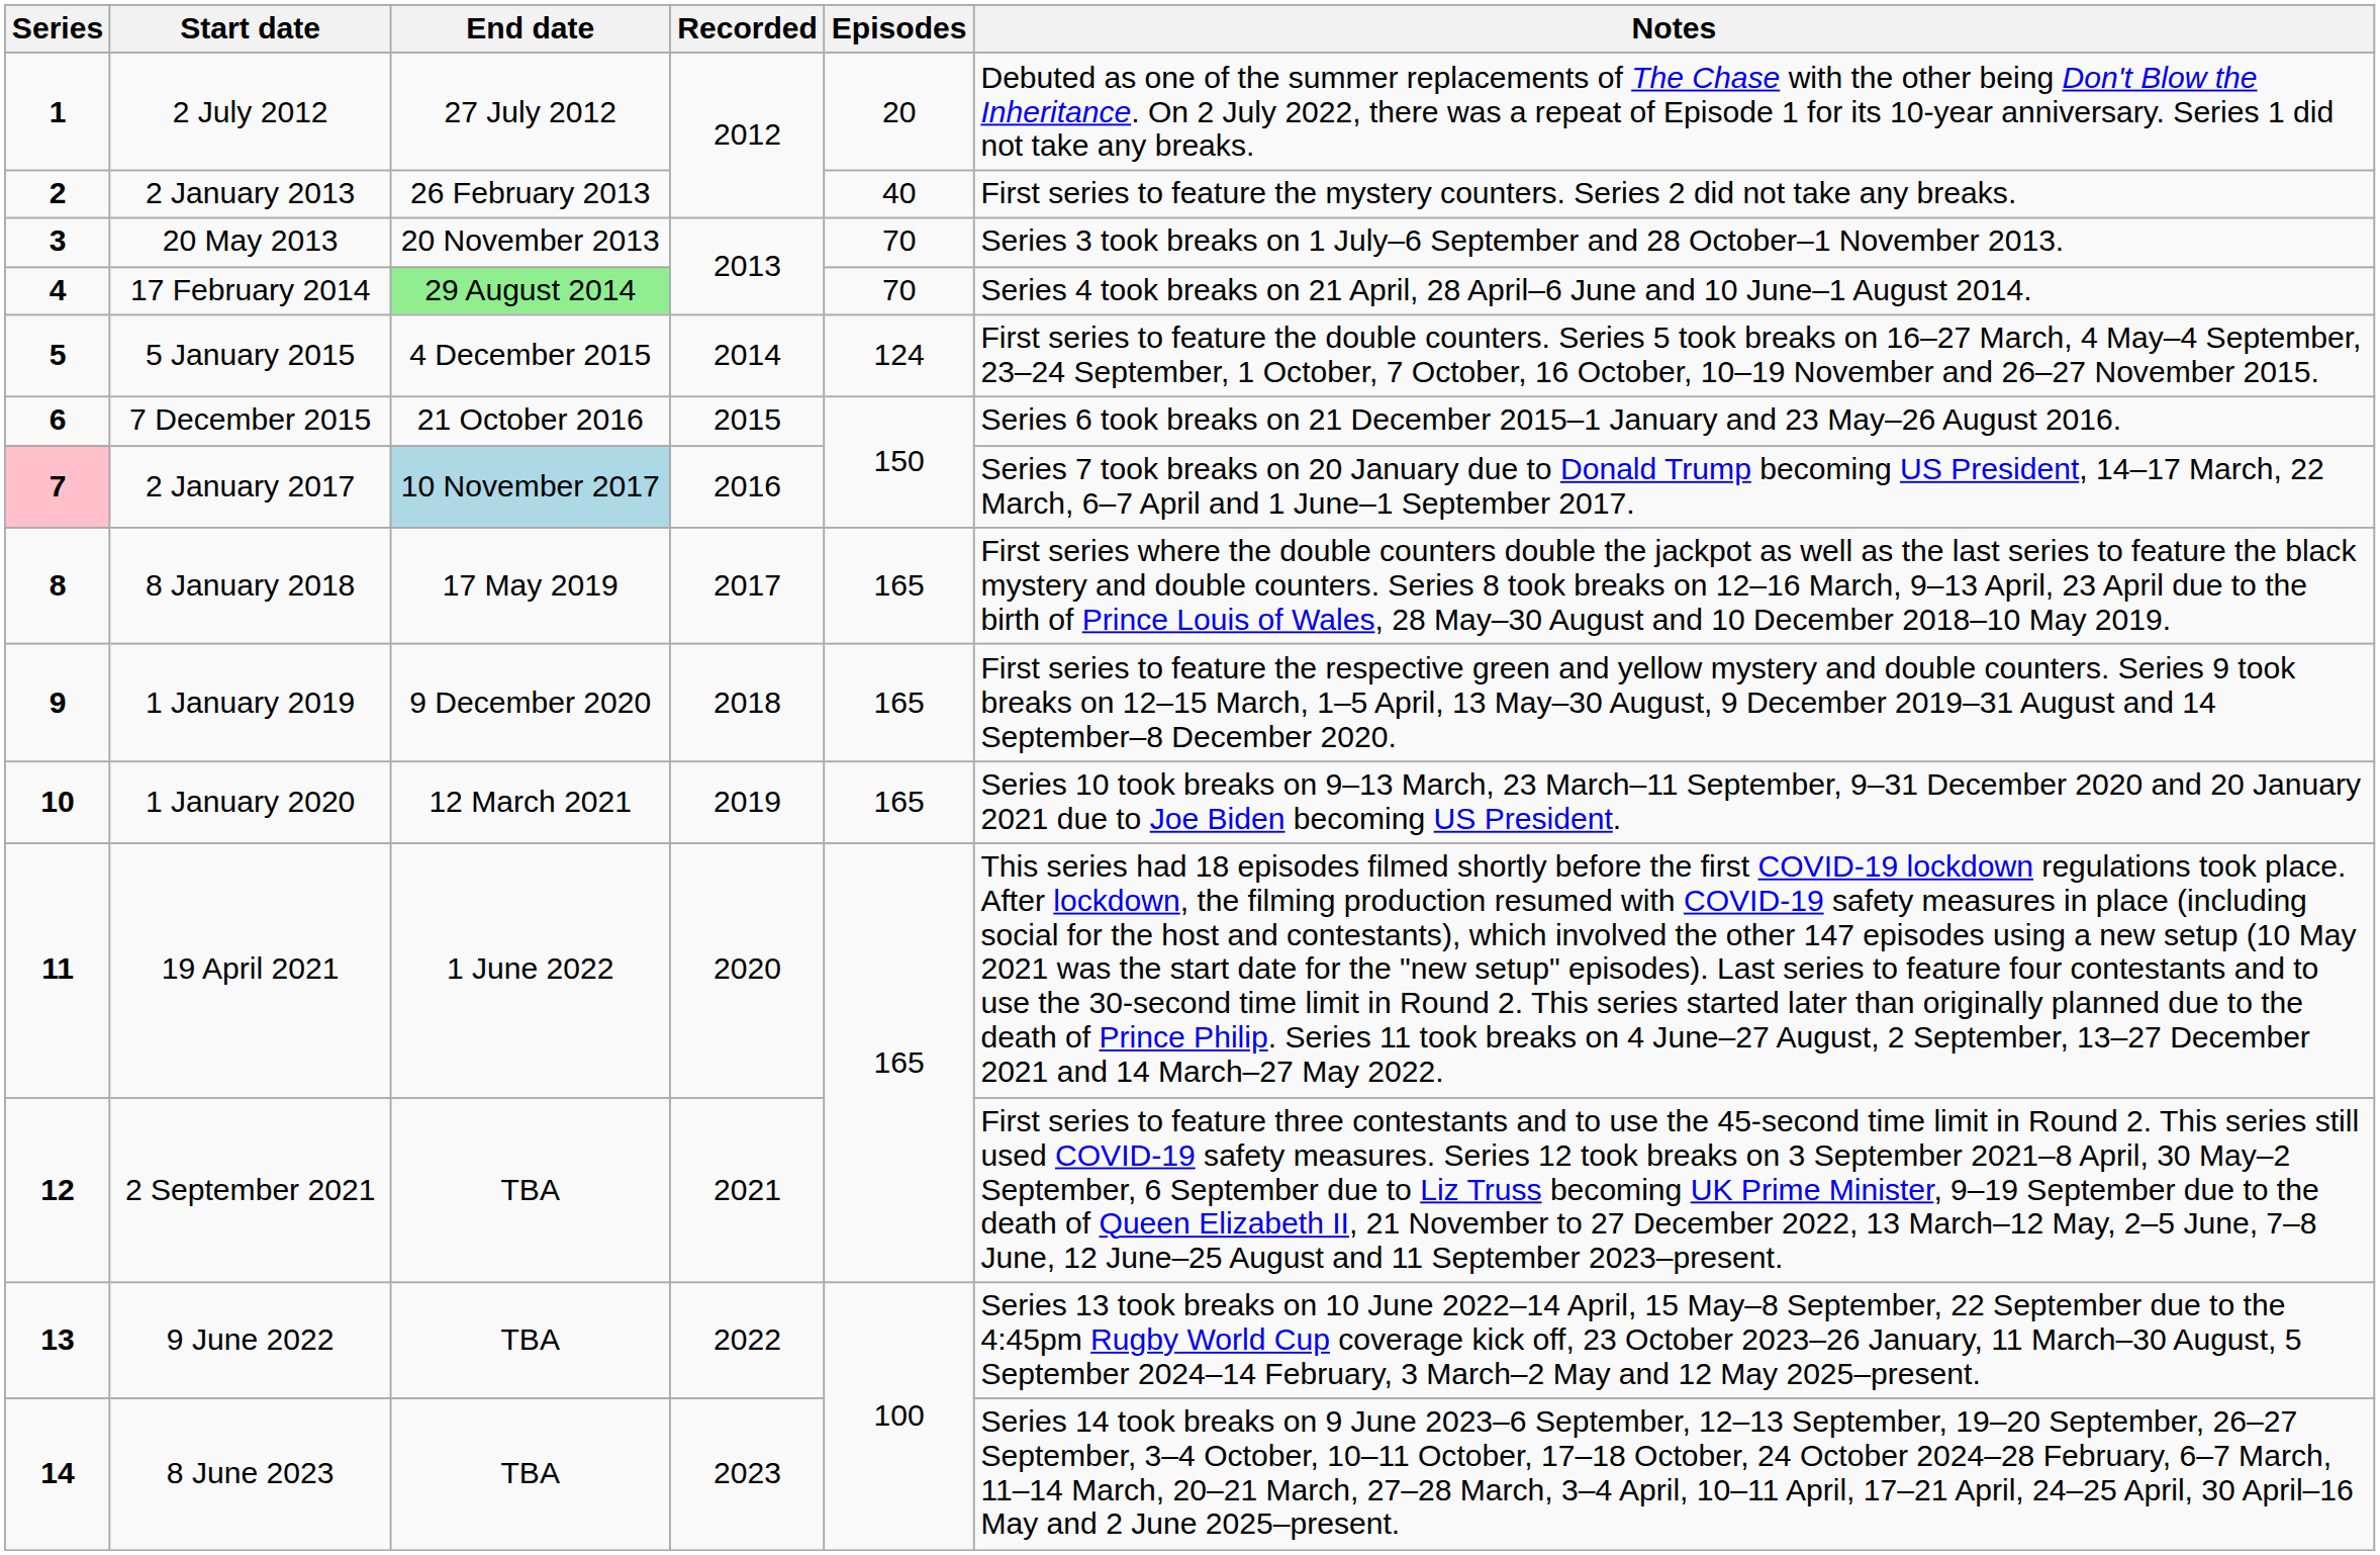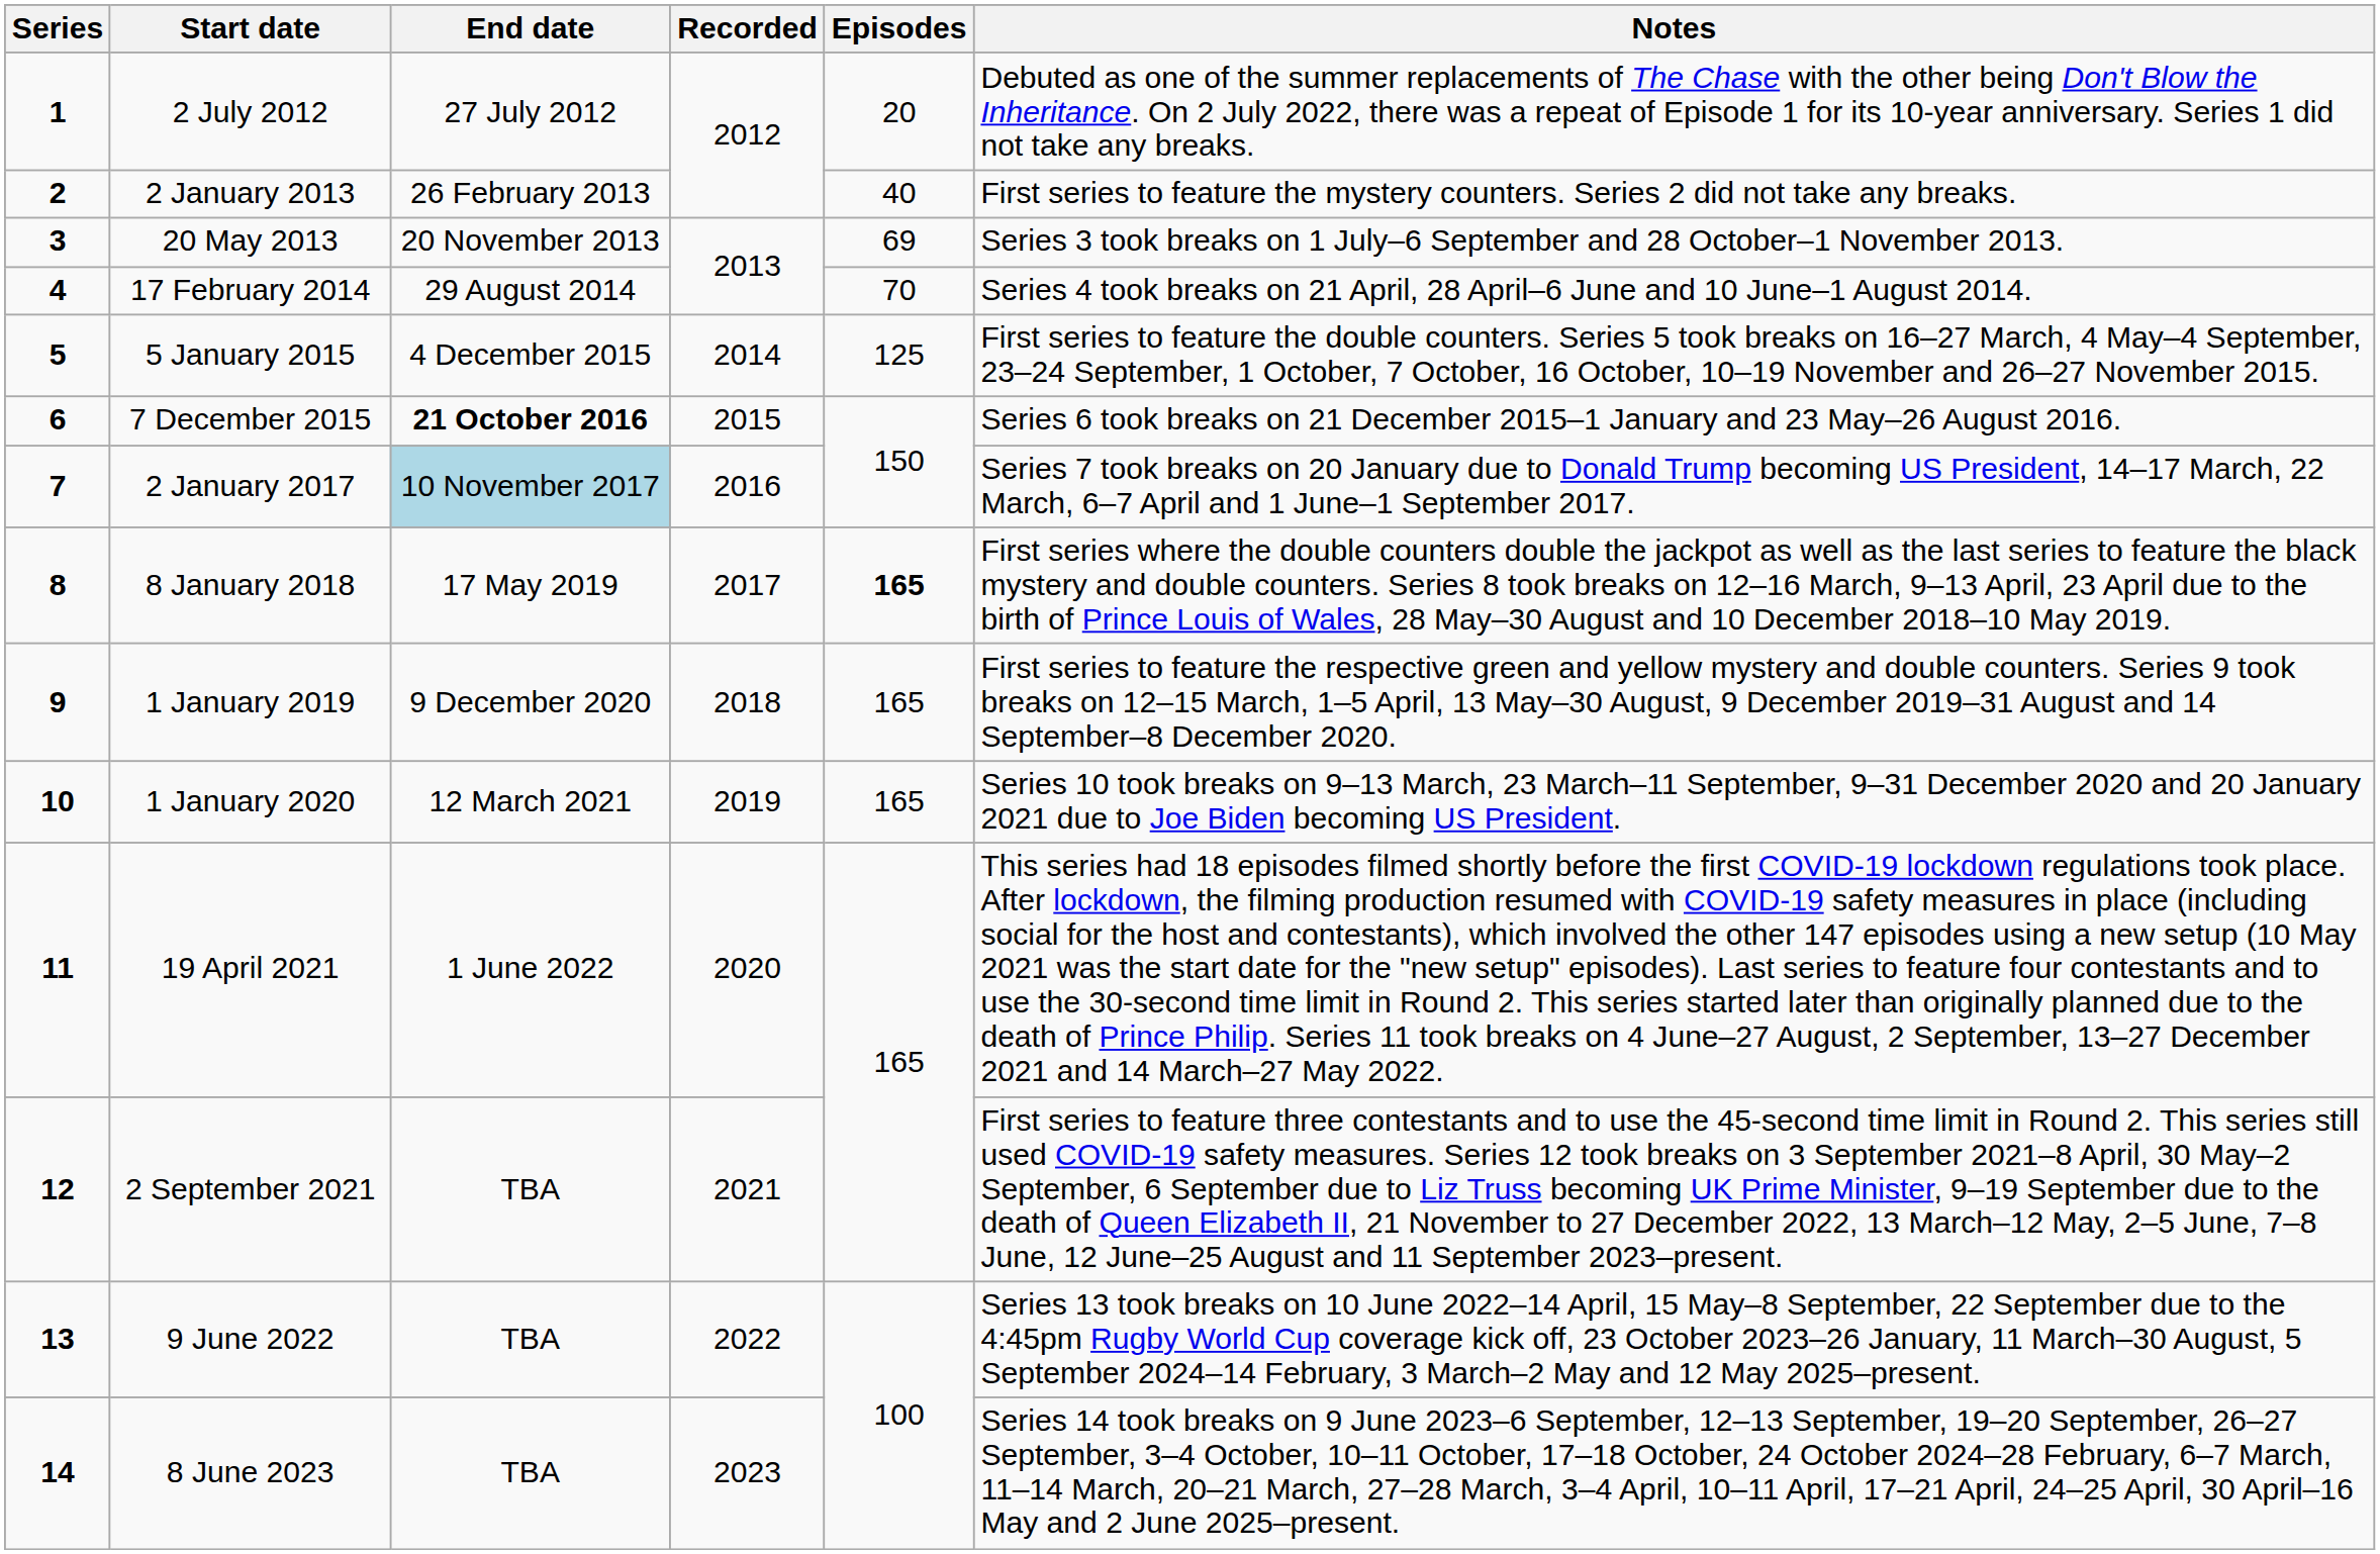 <table class="wikitable sticky-header" style="text-align:center;">
 <tr>
 <th>Series</th>
 <th width="140">Start date</th>
 <th width="140">End date</th>
 <th>Recorded</th>
 <th>Episodes</th>
 <th>Notes</th>
 </tr>
 <tr>
 <td><strong>1</strong></td>
 <td>2 July 2012</td>
 <td>27 July 2012</td>
 <td rowspan="2">2012</td>
 <td>20</td>
 <td style="text-align:left;">Debuted as one of the summer replacements of <em><a href='#'>The Chase</a></em> with the other being <em><a href='#'>Don't Blow the Inheritance</a></em>. On 2 July 2022, there was a repeat of Episode 1 for its 10-year anniversary. Series 1 did not take any breaks.</td>
 </tr>
 <tr>
 <td><strong>2</strong></td>
 <td>2 January 2013</td>
 <td>26 February 2013</td>
 <td>40</td>
 <td style="text-align:left;">First series to feature the mystery counters. Series 2 did not take any breaks.</td>
 </tr>
 <tr>
 <td><strong>3</strong></td>
 <td>20 May 2013</td>
 <td>20 November 2013</td>
 <td rowspan="2">2013</td>
-<td>70</td>
+<td>69</td>
 <td style="text-align:left;">Series 3 took breaks on 1 July–6 September and 28 October–1 November 2013.</td>
 </tr>
 <tr>
 <td><strong>4</strong></td>
 <td>17 February 2014</td>
-<td style="background: lightgreen;">29 August 2014</td>
+<td>29 August 2014</td>
 <td>70</td>
 <td style="text-align:left;">Series 4 took breaks on 21 April, 28 April–6 June and 10 June–1 August 2014.</td>
 </tr>
 <tr>
 <td><strong>5</strong></td>
 <td>5 January 2015</td>
 <td>4 December 2015</td>
 <td>2014</td>
-<td>124</td>
+<td>125</td>
 <td style="text-align:left;">First series to feature the double counters. Series 5 took breaks on 16–27 March, 4 May–4 September, 23–24 September, 1 October, 7 October, 16 October, 10–19 November and 26–27 November 2015.</td>
 </tr>
 <tr>
 <td><strong>6</strong></td>
 <td>7 December 2015</td>
-<td>21 October 2016</td>
+<td><strong>21 October 2016</strong></td>
 <td>2015</td>
 <td rowspan="2">150</td>
 <td style="text-align:left;">Series 6 took breaks on 21 December 2015–1 January and 23 May–26 August 2016.</td>
 </tr>
 <tr>
-<td style="background: pink;"><strong>7</strong></td>
+<td><strong>7</strong></td>
 <td>2 January 2017</td>
 <td style="background: lightblue;">10 November 2017</td>
 <td>2016</td>
 <td style="text-align:left;">Series 7 took breaks on 20 January due to <a href='#'>Donald Trump</a> becoming <a href='#'>US President</a>, 14–17 March, 22 March, 6–7 April and 1 June–1 September 2017.</td>
 </tr>
 <tr>
 <td><strong>8</strong></td>
 <td>8 January 2018</td>
 <td>17 May 2019</td>
 <td>2017</td>
-<td>165</td>
+<td><strong>165</strong></td>
 <td style="text-align:left;">First series where the double counters double the jackpot as well as the last series to feature the black mystery and double counters. Series 8 took breaks on 12–16 March, 9–13 April, 23 April due to the birth of <a href='#'>Prince Louis of Wales</a>, 28 May–30 August and 10 December 2018–10 May 2019.</td>
 </tr>
 <tr>
 <td><strong>9</strong></td>
 <td>1 January 2019</td>
 <td>9 December 2020</td>
 <td>2018</td>
 <td>165</td>
 <td style="text-align:left;">First series to feature the respective green and yellow mystery and double counters. Series 9 took breaks on 12–15 March, 1–5 April, 13 May–30 August, 9 December 2019–31 August and 14 September–8 December 2020.</td>
 </tr>
 <tr>
 <td><strong>10</strong></td>
 <td>1 January 2020</td>
 <td>12 March 2021</td>
 <td>2019</td>
 <td>165</td>
 <td style="text-align:left;"> Series 10 took breaks on 9–13 March, 23 March–11 September, 9–31 December 2020 and 20 January 2021 due to <a href='#'>Joe Biden</a> becoming <a href='#'>US President</a>.</td>
 </tr>
 <tr>
 <td><strong>11</strong></td>
 <td>19 April 2021</td>
 <td>1 June 2022</td>
 <td>2020</td>
 <td rowspan="2">165</td>
 <td style="text-align:left;">This series had 18 episodes filmed shortly before the first <a href='#'>COVID-19 lockdown</a> regulations took place. After <a href='#'>lockdown</a>, the filming production resumed with <a href='#'>COVID-19</a> safety measures in place (including social for the host and contestants), which involved the other 147 episodes using a new setup (10 May 2021 was the start date for the "new setup" episodes). Last series to feature four contestants and to use the 30-second time limit in Round 2. This series started later than originally planned due to the death of <a href='#'>Prince Philip</a>. Series 11 took breaks on 4 June–27 August, 2 September, 13–27 December 2021 and 14 March–27 May 2022.</td>
 </tr>
 <tr>
 <td><strong>12</strong></td>
 <td>2 September 2021</td>
 <td>TBA</td>
 <td>2021</td>
 <td style="text-align:left;">First series to feature three contestants and to use the 45-second time limit in Round 2. This series still used <a href='#'>COVID-19</a> safety measures. Series 12 took breaks on 3 September 2021–8 April, 30 May–2 September, 6 September due to <a href='#'>Liz Truss</a> becoming <a href='#'>UK Prime Minister</a>, 9–19 September due to the death of <a href='#'>Queen Elizabeth II</a>, 21 November to 27 December 2022, 13 March–12 May, 2–5 June, 7–8 June, 12 June–25 August and 11 September 2023–present.</td>
 </tr>
 <tr>
 <td><strong>13</strong></td>
 <td>9 June 2022</td>
 <td>TBA</td>
 <td>2022</td>
 <td rowspan="3">100</td>
 <td style="text-align:left;">Series 13 took breaks on 10 June 2022–14 April, 15 May–8 September, 22 September due to the 4:45pm <a href='#'>Rugby World Cup</a> coverage kick off, 23 October 2023–26 January, 11 March–30 August, 5 September 2024–14 February, 3 March–2 May and 12 May 2025–present.</td>
 </tr>
 <tr>
 <td><strong>14</strong></td>
 <td>8 June 2023</td>
 <td>TBA</td>
 <td>2023</td>
 <td style="text-align:left;">Series 14 took breaks on 9 June 2023–6 September, 12–13 September, 19–20 September, 26–27 September, 3–4 October, 10–11 October, 17–18 October, 24 October 2024–28 February, 6–7 March, 11–14 March, 20–21 March, 27–28 March, 3–4 April, 10–11 April, 17–21 April, 24–25 April, 30 April–16 May and 2 June 2025–present.<br></td>
 </tr>
 </table>
